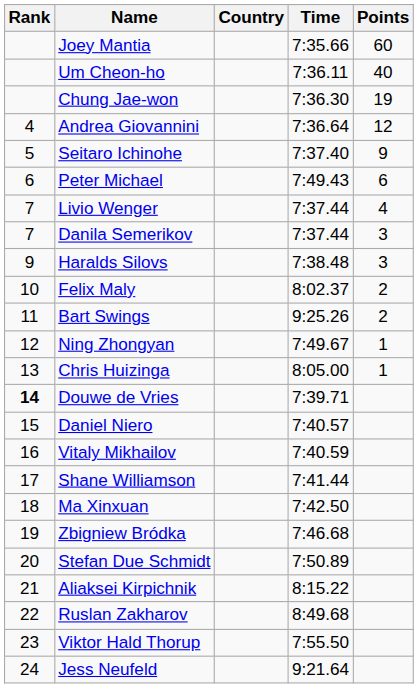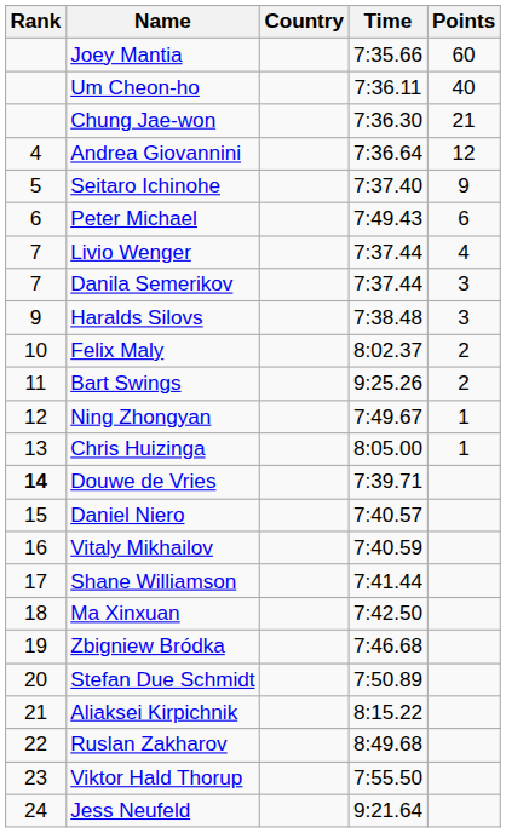 <table class="wikitable sortable" style="text-align:center">
 <tr>
 <th>Rank</th>
 <th>Name</th>
 <th>Country</th>
 <th>Time</th>
 <th>Points</th>
 </tr>
 <tr>
 <td></td>
 <td align=left><a href='#'>Joey Mantia</a></td>
 <td align=left></td>
 <td>7:35.66</td>
 <td>60</td>
 </tr>
 <tr>
 <td></td>
 <td align=left><a href='#'>Um Cheon-ho</a></td>
 <td align=left></td>
 <td>7:36.11</td>
 <td>40</td>
 </tr>
 <tr>
 <td></td>
 <td align=left><a href='#'>Chung Jae-won</a></td>
 <td align=left></td>
 <td>7:36.30</td>
-<td>19</td>
+<td>21</td>
 </tr>
 <tr>
 <td>4</td>
 <td align=left><a href='#'>Andrea Giovannini</a></td>
 <td align=left></td>
 <td>7:36.64</td>
 <td>12</td>
 </tr>
 <tr>
 <td>5</td>
 <td align=left><a href='#'>Seitaro Ichinohe</a></td>
 <td align=left></td>
 <td>7:37.40</td>
 <td>9</td>
 </tr>
 <tr>
 <td>6</td>
 <td align=left><a href='#'>Peter Michael</a></td>
 <td align=left></td>
 <td>7:49.43</td>
 <td>6</td>
 </tr>
 <tr>
 <td>7</td>
 <td align=left><a href='#'>Livio Wenger</a></td>
 <td align=left></td>
 <td>7:37.44</td>
 <td>4</td>
 </tr>
 <tr>
 <td>7</td>
 <td align=left><a href='#'>Danila Semerikov</a></td>
 <td align=left></td>
 <td>7:37.44</td>
 <td>3</td>
 </tr>
 <tr>
 <td>9</td>
 <td align=left><a href='#'>Haralds Silovs</a></td>
 <td align=left></td>
 <td>7:38.48</td>
 <td>3</td>
 </tr>
 <tr>
 <td>10</td>
 <td align=left><a href='#'>Felix Maly</a></td>
 <td align=left></td>
 <td>8:02.37</td>
 <td>2</td>
 </tr>
 <tr>
 <td>11</td>
 <td align=left><a href='#'>Bart Swings</a></td>
 <td align=left></td>
 <td>9:25.26</td>
 <td>2</td>
 </tr>
 <tr>
 <td>12</td>
 <td align=left><a href='#'>Ning Zhongyan</a></td>
 <td align=left></td>
 <td>7:49.67</td>
 <td>1</td>
 </tr>
 <tr>
 <td>13</td>
 <td align=left><a href='#'>Chris Huizinga</a></td>
 <td align=left></td>
 <td>8:05.00</td>
 <td>1</td>
 </tr>
 <tr>
 <td><strong>14</strong></td>
 <td align=left><a href='#'>Douwe de Vries</a></td>
 <td align=left></td>
 <td>7:39.71</td>
 <td></td>
 </tr>
 <tr>
 <td>15</td>
 <td align=left><a href='#'>Daniel Niero</a></td>
 <td align=left></td>
 <td>7:40.57</td>
 <td></td>
 </tr>
 <tr>
 <td>16</td>
 <td align=left><a href='#'>Vitaly Mikhailov</a></td>
 <td align=left></td>
 <td>7:40.59</td>
 <td></td>
 </tr>
 <tr>
 <td>17</td>
 <td align=left><a href='#'>Shane Williamson</a></td>
 <td align=left></td>
 <td>7:41.44</td>
 <td></td>
 </tr>
 <tr>
 <td>18</td>
 <td align=left><a href='#'>Ma Xinxuan</a></td>
 <td align=left></td>
 <td>7:42.50</td>
 <td></td>
 </tr>
 <tr>
 <td>19</td>
 <td align=left><a href='#'>Zbigniew Bródka</a></td>
 <td align=left></td>
 <td>7:46.68</td>
 <td></td>
 </tr>
 <tr>
 <td>20</td>
 <td align=left><a href='#'>Stefan Due Schmidt</a></td>
 <td align=left></td>
 <td>7:50.89</td>
 <td></td>
 </tr>
 <tr>
 <td>21</td>
 <td align=left><a href='#'>Aliaksei Kirpichnik</a></td>
 <td align=left></td>
 <td>8:15.22</td>
 <td></td>
 </tr>
 <tr>
 <td>22</td>
 <td align=left><a href='#'>Ruslan Zakharov</a></td>
 <td align=left></td>
 <td>8:49.68</td>
 <td></td>
 </tr>
 <tr>
 <td>23</td>
 <td align=left><a href='#'>Viktor Hald Thorup</a></td>
 <td align=left></td>
 <td>7:55.50</td>
 <td></td>
 </tr>
 <tr>
 <td>24</td>
 <td align=left><a href='#'>Jess Neufeld</a></td>
 <td align=left></td>
 <td>9:21.64</td>
 <td></td>
 </tr>
 </table>
